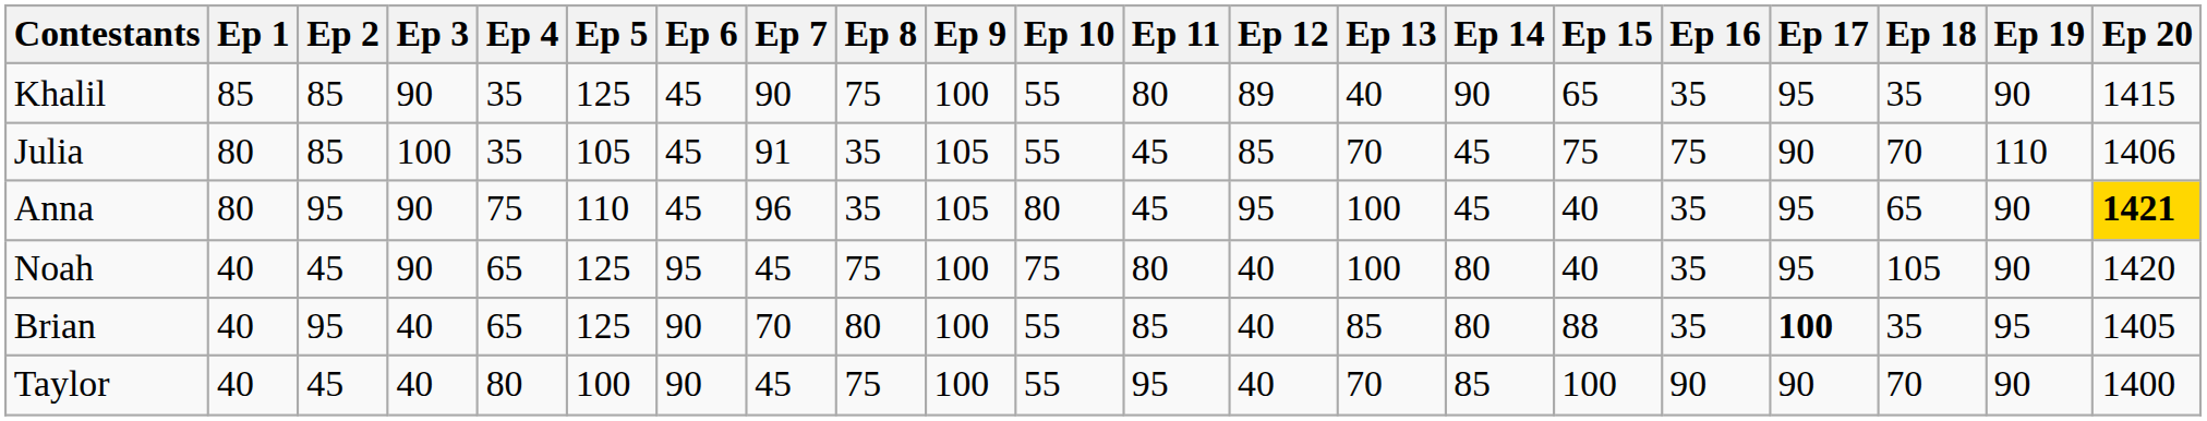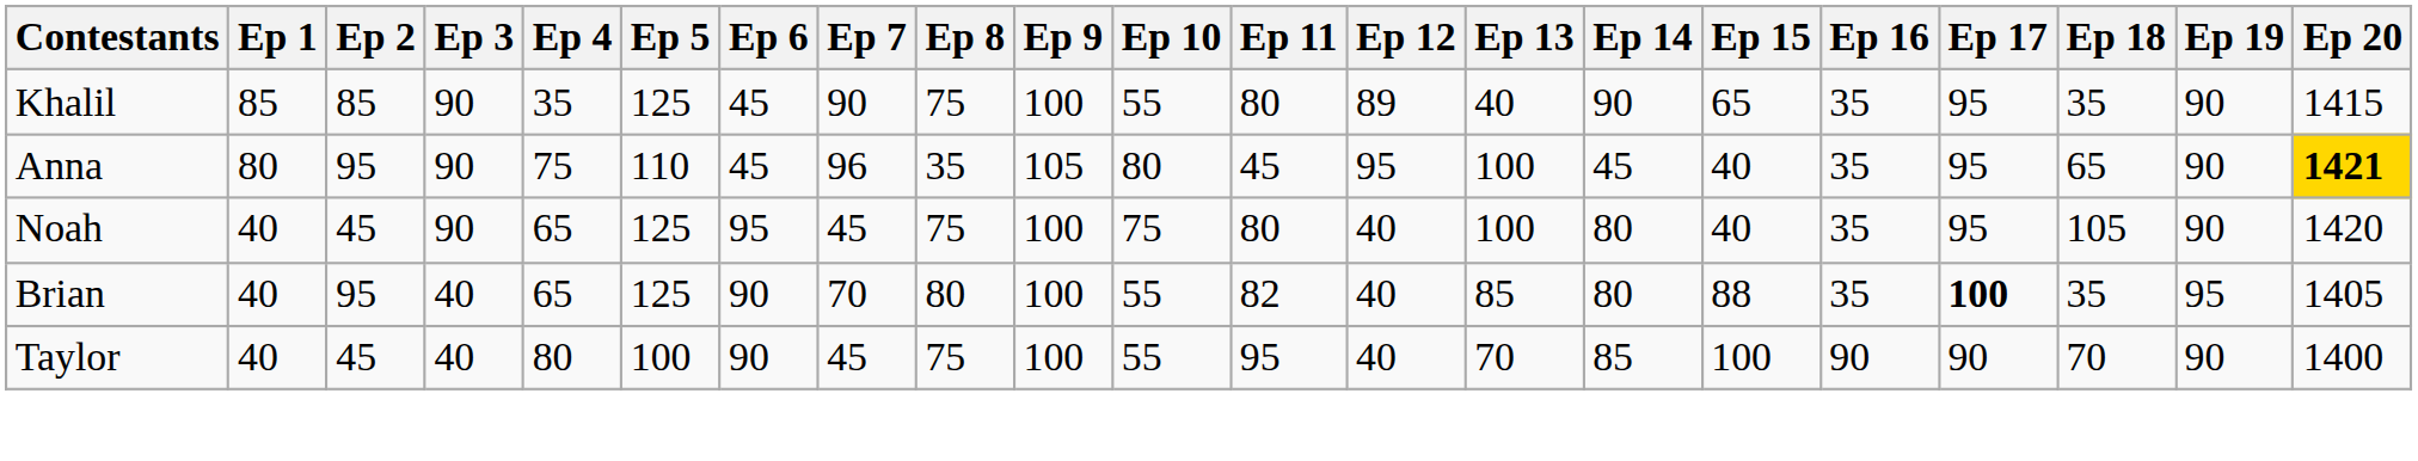 <table class="wikitable">
 <tr>
 <th>Contestants</th>
 <th>Ep 1</th>
 <th>Ep 2</th>
 <th>Ep 3</th>
 <th>Ep 4</th>
 <th>Ep 5</th>
 <th>Ep 6</th>
 <th>Ep 7</th>
 <th>Ep 8</th>
 <th>Ep 9</th>
 <th>Ep 10</th>
 <th>Ep 11</th>
 <th>Ep 12</th>
 <th>Ep 13</th>
 <th>Ep 14</th>
 <th>Ep 15</th>
 <th>Ep 16</th>
 <th>Ep 17</th>
 <th>Ep 18</th>
 <th>Ep 19</th>
 <th>Ep 20</th>
 </tr>
 <tr>
 <td>Khalil</td>
 <td><span>85</span></td>
 <td>85</td>
 <td>90</td>
 <td><span>35</span></td>
 <td><span>125</span></td>
 <td><span>45</span></td>
 <td>90</td>
 <td>75</td>
 <td>100</td>
 <td><span>55</span></td>
 <td>80</td>
 <td>89</td>
 <td><span>40</span></td>
 <td><span>90</span></td>
 <td>65</td>
 <td><span>35</span></td>
 <td>95</td>
 <td><span>35</span></td>
 <td>90</td>
 <td>1415</td>
-</tr>
-<tr>
-<td>Julia</td>
-<td>80</td>
-<td>85</td>
-<td><span>100</span></td>
-<td><span>35</span></td>
-<td>105</td>
-<td><span>45</span></td>
-<td>91</td>
-<td><span>35</span></td>
-<td><span>105</span></td>
-<td><span>55</span></td>
-<td><span>45</span></td>
-<td>85</td>
-<td>70</td>
-<td><span>45</span></td>
-<td>75</td>
-<td>75</td>
-<td>90</td>
-<td>70</td>
-<td><span>110</span></td>
-<td>1406</td>
 </tr>
 <tr>
 <td>Anna</td>
 <td>80</td>
 <td><span>95</span></td>
 <td>90</td>
 <td>75</td>
 <td>110</td>
 <td><span>45</span></td>
 <td><span>96</span></td>
 <td><span>35</span></td>
 <td><span>105</span></td>
 <td><span>80</span></td>
 <td><span>45</span></td>
 <td><span>95</span></td>
 <td><span>100</span></td>
 <td><span>45</span></td>
 <td><span>40</span></td>
 <td><span>35</span></td>
 <td>95</td>
 <td>65</td>
 <td>90</td>
 <td style="background:gold"><strong>1421</strong></td>
 </tr>
 <tr>
 <td>Noah</td>
 <td><span>40</span></td>
 <td><span>45</span></td>
 <td>90</td>
 <td>65</td>
 <td><span>125</span></td>
 <td><span>95</span></td>
 <td><span>45</span></td>
 <td>75</td>
 <td>100</td>
 <td>75</td>
 <td>80</td>
 <td><span>40</span></td>
 <td><span>100</span></td>
 <td>80</td>
 <td><span>40</span></td>
 <td><span>35</span></td>
 <td>95</td>
 <td><span>105</span></td>
 <td>90</td>
 <td>1420</td>
 </tr>
 <tr>
 <td>Brian</td>
 <td><span>40</span></td>
 <td><span>95</span></td>
 <td><span>40</span></td>
 <td>65</td>
 <td><span>125</span></td>
 <td>90</td>
 <td>70</td>
 <td><span>80</span></td>
 <td>100</td>
 <td><span>55</span></td>
-<td>85</td>
+<td>82</td>
 <td><span>40</span></td>
 <td>85</td>
 <td>80</td>
 <td>88</td>
 <td><span>35</span></td>
 <td><strong><span>100</span></strong></td>
 <td><span>35</span></td>
 <td>95</td>
 <td>1405</td>
 </tr>
 <tr>
 <td>Taylor</td>
 <td><span>40</span></td>
 <td><span>45</span></td>
 <td><span>40</span></td>
 <td><span>80</span></td>
 <td>100</td>
 <td>90</td>
 <td><span>45</span></td>
 <td>75</td>
 <td>100</td>
 <td><span>55</span></td>
 <td><span>95</span></td>
 <td><span>40</span></td>
 <td>70</td>
 <td>85</td>
 <td><span>100</span></td>
 <td><span>90</span></td>
 <td>90</td>
 <td>70</td>
 <td>90</td>
 <td>1400</td>
 </tr>
 </table>
